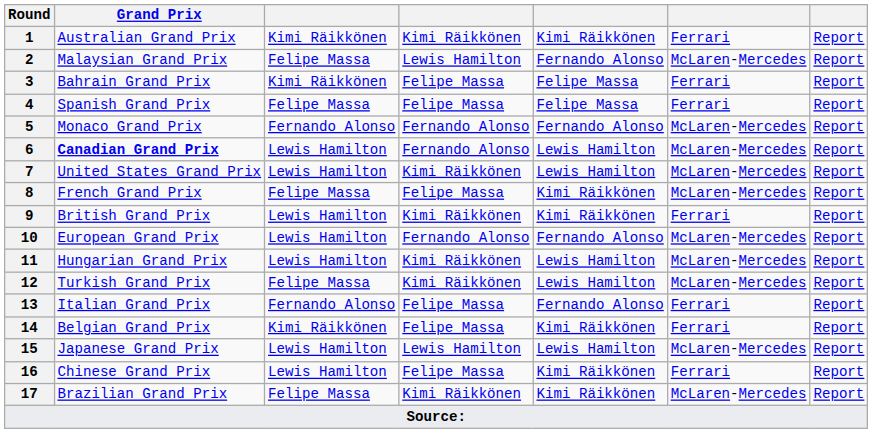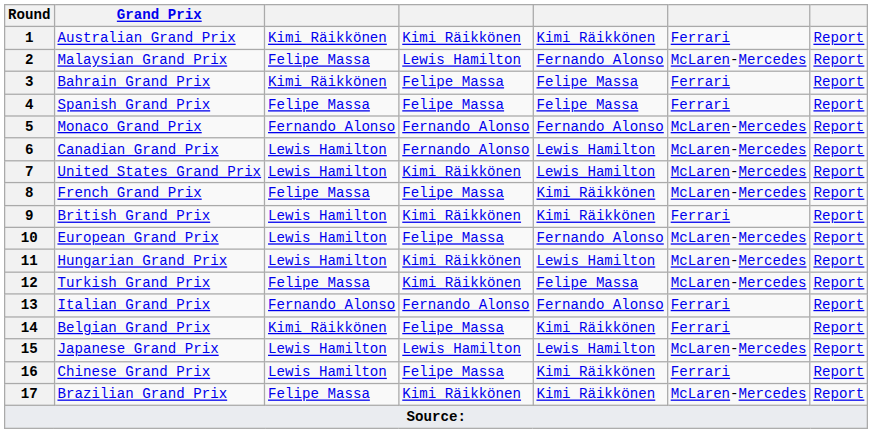 <table class="wikitable sortable" style="font-size: 85%">
 <tr>
 <th>Round</th>
 <th><a href='#'>Grand Prix</a></th>
 <th></th>
 <th></th>
 <th></th>
 <th></th>
 <th class="unsortable"></th>
 </tr>
 <tr>
 <th>1</th>
 <td> <a href='#'>Australian Grand Prix</a></td>
 <td> <a href='#'>Kimi Räikkönen</a></td>
 <td> <a href='#'>Kimi Räikkönen</a></td>
 <td> <a href='#'>Kimi Räikkönen</a></td>
 <td> <a href='#'>Ferrari</a></td>
 <td><a href='#'>Report</a></td>
 </tr>
 <tr>
 <th>2</th>
 <td> <a href='#'>Malaysian Grand Prix</a></td>
 <td> <a href='#'>Felipe Massa</a></td>
 <td nowrap> <a href='#'>Lewis Hamilton</a></td>
 <td nowrap> <a href='#'>Fernando Alonso</a></td>
 <td> <a href='#'>McLaren</a>-<a href='#'>Mercedes</a></td>
 <td><a href='#'>Report</a></td>
 </tr>
 <tr>
 <th>3</th>
 <td> <a href='#'>Bahrain Grand Prix</a></td>
 <td> <a href='#'>Kimi Räikkönen</a></td>
 <td> <a href='#'>Felipe Massa</a></td>
 <td> <a href='#'>Felipe Massa</a></td>
 <td> <a href='#'>Ferrari</a></td>
 <td><a href='#'>Report</a></td>
 </tr>
 <tr>
 <th>4</th>
 <td> <a href='#'>Spanish Grand Prix</a></td>
 <td> <a href='#'>Felipe Massa</a></td>
 <td> <a href='#'>Felipe Massa</a></td>
 <td> <a href='#'>Felipe Massa</a></td>
 <td> <a href='#'>Ferrari</a></td>
 <td><a href='#'>Report</a></td>
 </tr>
 <tr>
 <th>5</th>
 <td> <a href='#'>Monaco Grand Prix</a></td>
 <td nowrap> <a href='#'>Fernando Alonso</a></td>
 <td nowrap> <a href='#'>Fernando Alonso</a></td>
 <td> <a href='#'>Fernando Alonso</a></td>
 <td> <a href='#'>McLaren</a>-<a href='#'>Mercedes</a></td>
 <td><a href='#'>Report</a></td>
 </tr>
 <tr>
 <th>6</th>
-<td><strong> <a href='#'>Canadian Grand Prix</a></strong></td>
+<td> <a href='#'>Canadian Grand Prix</a></td>
 <td> <a href='#'>Lewis Hamilton</a></td>
 <td> <a href='#'>Fernando Alonso</a></td>
 <td> <a href='#'>Lewis Hamilton</a></td>
 <td> <a href='#'>McLaren</a>-<a href='#'>Mercedes</a></td>
 <td><a href='#'>Report</a></td>
 </tr>
 <tr>
 <th>7</th>
 <td nowrap> <a href='#'>United States Grand Prix</a></td>
 <td nowrap> <a href='#'>Lewis Hamilton</a></td>
 <td> <a href='#'>Kimi Räikkönen</a></td>
 <td nowrap> <a href='#'>Lewis Hamilton</a></td>
 <td> <a href='#'>McLaren</a>-<a href='#'>Mercedes</a></td>
 <td><a href='#'>Report</a></td>
 </tr>
 <tr>
 <th>8</th>
 <td> <a href='#'>French Grand Prix</a></td>
 <td> <a href='#'>Felipe Massa</a></td>
 <td> <a href='#'>Felipe Massa</a></td>
 <td> <a href='#'>Kimi Räikkönen</a></td>
 <td> <a href='#'>McLaren</a>-<a href='#'>Mercedes</a></td>
 <td><a href='#'>Report</a></td>
 </tr>
 <tr>
 <th>9</th>
 <td> <a href='#'>British Grand Prix</a></td>
 <td> <a href='#'>Lewis Hamilton</a></td>
 <td> <a href='#'>Kimi Räikkönen</a></td>
 <td> <a href='#'>Kimi Räikkönen</a></td>
 <td> <a href='#'>Ferrari</a></td>
 <td><a href='#'>Report</a></td>
 </tr>
 <tr>
 <th>10</th>
 <td> <a href='#'>European Grand Prix</a></td>
 <td> <a href='#'>Lewis Hamilton</a></td>
-<td> <a href='#'>Fernando Alonso</a></td>
+<td> <a href='#'>Felipe Massa</a></td>
 <td> <a href='#'>Fernando Alonso</a></td>
 <td> <a href='#'>McLaren</a>-<a href='#'>Mercedes</a></td>
 <td><a href='#'>Report</a></td>
 </tr>
 <tr>
 <th>11</th>
 <td> <a href='#'>Hungarian Grand Prix</a></td>
 <td nowrap> <a href='#'>Lewis Hamilton</a></td>
 <td> <a href='#'>Kimi Räikkönen</a></td>
 <td> <a href='#'>Lewis Hamilton</a></td>
 <td nowrap> <a href='#'>McLaren</a>-<a href='#'>Mercedes</a></td>
 <td><a href='#'>Report</a></td>
 </tr>
 <tr>
 <th>12</th>
 <td> <a href='#'>Turkish Grand Prix</a></td>
 <td> <a href='#'>Felipe Massa</a></td>
 <td> <a href='#'>Kimi Räikkönen</a></td>
-<td> <a href='#'>Lewis Hamilton</a></td>
+<td> <a href='#'>Felipe Massa</a></td>
 <td> <a href='#'>McLaren</a>-<a href='#'>Mercedes</a></td>
 <td><a href='#'>Report</a></td>
 </tr>
 <tr>
 <th>13</th>
 <td> <a href='#'>Italian Grand Prix</a></td>
 <td> <a href='#'>Fernando Alonso</a></td>
-<td> <a href='#'>Felipe Massa</a></td>
+<td> <a href='#'>Fernando Alonso</a></td>
 <td> <a href='#'>Fernando Alonso</a></td>
 <td> <a href='#'>Ferrari</a></td>
 <td><a href='#'>Report</a></td>
 </tr>
 <tr>
 <th>14</th>
 <td> <a href='#'>Belgian Grand Prix</a></td>
 <td> <a href='#'>Kimi Räikkönen</a></td>
 <td> <a href='#'>Felipe Massa</a></td>
 <td> <a href='#'>Kimi Räikkönen</a></td>
 <td> <a href='#'>Ferrari</a></td>
 <td><a href='#'>Report</a></td>
 </tr>
 <tr>
 <th>15</th>
 <td> <a href='#'>Japanese Grand Prix</a></td>
 <td> <a href='#'>Lewis Hamilton</a></td>
 <td> <a href='#'>Lewis Hamilton</a></td>
 <td> <a href='#'>Lewis Hamilton</a></td>
 <td nowrap> <a href='#'>McLaren</a>-<a href='#'>Mercedes</a></td>
 <td><a href='#'>Report</a></td>
 </tr>
 <tr>
 <th>16</th>
 <td> <a href='#'>Chinese Grand Prix</a></td>
 <td> <a href='#'>Lewis Hamilton</a></td>
 <td> <a href='#'>Felipe Massa</a></td>
 <td> <a href='#'>Kimi Räikkönen</a></td>
 <td> <a href='#'>Ferrari</a></td>
 <td><a href='#'>Report</a></td>
 </tr>
 <tr>
 <th>17</th>
 <td> <a href='#'>Brazilian Grand Prix</a></td>
 <td> <a href='#'>Felipe Massa</a></td>
 <td> <a href='#'>Kimi Räikkönen</a></td>
 <td> <a href='#'>Kimi Räikkönen</a></td>
 <td> <a href='#'>McLaren</a>-<a href='#'>Mercedes</a></td>
 <td><a href='#'>Report</a></td>
 </tr>
 <tr class="sortbottom">
 <td colspan="7" style="background-color:#EAECF0;text-align:center"><strong>Source:</strong></td>
 </tr>
 </table>
